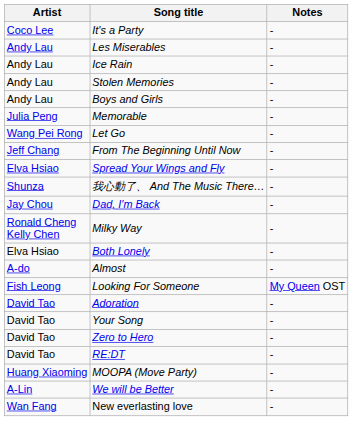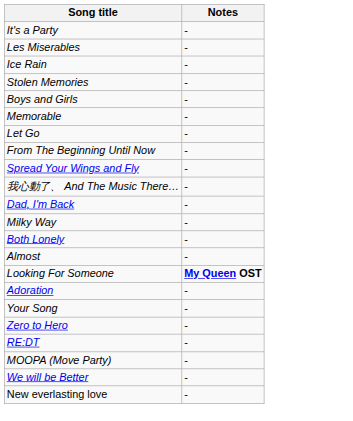 <table class="wikitable sortable">
 <tr>
-<th>Artist</th>
 <th>Song title</th>
 <th class="unsortable">Notes</th>
 </tr>
 <tr>
-<td><a href='#'>Coco Lee</a></td>
 <td><em>It's a Party</em></td>
 <td>-</td>
 </tr>
 <tr>
-<td><a href='#'>Andy Lau</a></td>
 <td><em>Les Miserables</em></td>
 <td>-</td>
 </tr>
 <tr>
-<td>Andy Lau</td>
 <td><em>Ice Rain</em></td>
 <td>-</td>
 </tr>
 <tr>
-<td>Andy Lau</td>
 <td><em>Stolen Memories</em></td>
 <td>-</td>
 </tr>
 <tr>
-<td>Andy Lau</td>
 <td><em>Boys and Girls</em></td>
 <td>-</td>
 </tr>
 <tr>
-<td><a href='#'>Julia Peng</a></td>
 <td><em>Memorable</em></td>
 <td>-</td>
 </tr>
 <tr>
-<td><a href='#'>Wang Pei Rong</a></td>
 <td><em> Let Go</em></td>
 <td>-</td>
 </tr>
 <tr>
-<td><a href='#'>Jeff Chang</a></td>
 <td><em>From The Beginning Until Now</em></td>
 <td>-</td>
 </tr>
 <tr>
-<td><a href='#'>Elva Hsiao</a></td>
 <td><em><a href='#'>Spread Your Wings and Fly</a></em></td>
 <td>-</td>
 </tr>
 <tr>
-<td><a href='#'>Shunza</a></td>
 <td><em>我心動了、 And The Music There…</em></td>
 <td>-</td>
 </tr>
 <tr>
-<td><a href='#'>Jay Chou</a></td>
 <td><em><a href='#'>Dad, I'm Back</a></em></td>
 <td>-</td>
 </tr>
 <tr>
-<td><a href='#'>Ronald Cheng</a><br><a href='#'>Kelly Chen</a></td>
 <td><em>Milky Way</em></td>
 <td>-</td>
 </tr>
 <tr>
-<td>Elva Hsiao</td>
 <td><em><a href='#'>Both Lonely</a></em></td>
 <td>-</td>
 </tr>
 <tr>
-<td><a href='#'>A-do</a></td>
 <td><em>Almost</em></td>
 <td>-</td>
 </tr>
 <tr>
-<td><a href='#'>Fish Leong</a></td>
 <td><em>Looking For Someone</em></td>
-<td><a href='#'>My Queen</a> OST</td>
+<td><strong><a href='#'>My Queen</a> OST</strong></td>
 </tr>
 <tr>
-<td><a href='#'>David Tao</a></td>
 <td><em><a href='#'>Adoration</a></em></td>
 <td>-</td>
 </tr>
 <tr>
-<td>David Tao</td>
 <td><em>Your Song</em></td>
 <td>-</td>
 </tr>
 <tr>
-<td>David Tao</td>
 <td><em><a href='#'>Zero to Hero</a></em></td>
 <td>-</td>
 </tr>
 <tr>
-<td>David Tao</td>
 <td><em><a href='#'>RE:DT</a></em></td>
 <td>-</td>
 </tr>
 <tr>
-<td><a href='#'>Huang Xiaoming</a></td>
 <td><em>MOOPA (Move Party)</em></td>
 <td>-</td>
 </tr>
 <tr>
-<td><a href='#'>A-Lin</a></td>
 <td><em><a href='#'>We will be Better</a></em></td>
 <td>-</td>
 </tr>
 <tr>
-<td><a href='#'>Wan Fang</a></td>
 <td>New everlasting love</td>
 <td>-</td>
 </tr>
 </table>
